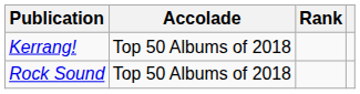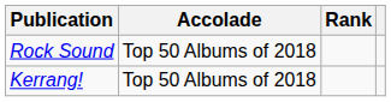 <table class="sortable wikitable">
 <tr>
 <th>Publication</th>
 <th>Accolade</th>
 <th>Rank</th>
 <th class=unsortable></th>
 </tr>
 <tr>
+<td><em><a href='#'>Rock Sound</a></em></td>
+<td>Top 50 Albums of 2018</td>
+<td></td>
+<td></td>
+</tr>
+<tr>
 <td><em><a href='#'>Kerrang!</a></em></td>
 <td>Top 50 Albums of 2018</td>
 <td></td>
 <td></td>
 </tr>
-<tr>
-<td><em><a href='#'>Rock Sound</a></em></td>
-<td>Top 50 Albums of 2018</td>
-<td></td>
-<td></td>
-</tr>
 </table>
